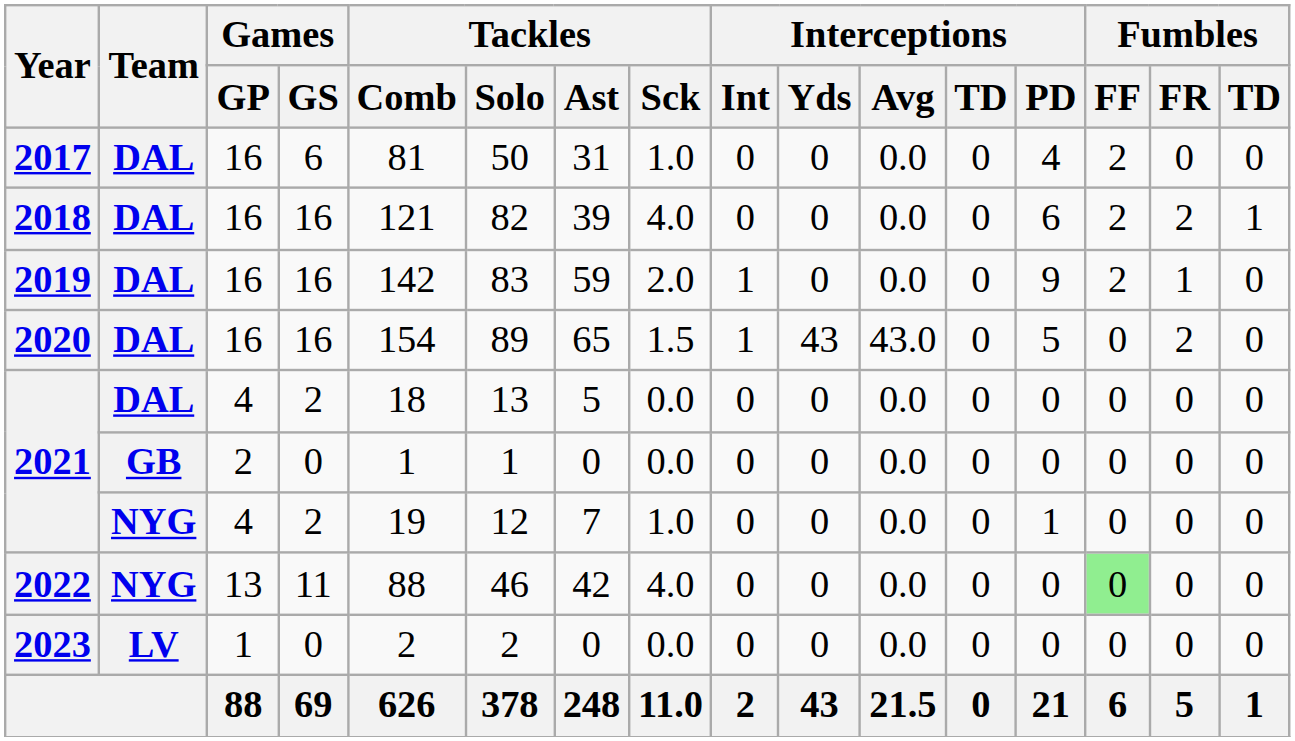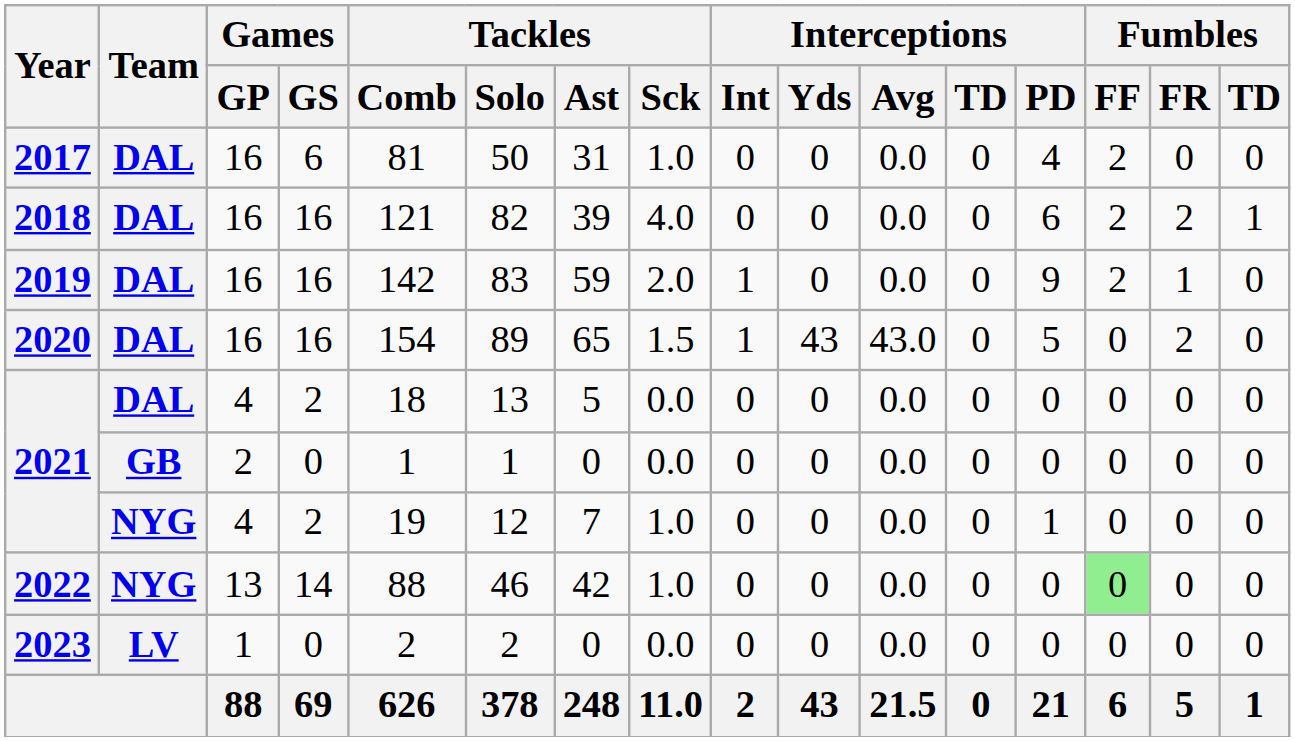 <table class=wikitable style="text-align:center;">
 <tr>
 <th rowspan="2">Year</th>
 <th rowspan="2">Team</th>
 <th colspan="2">Games</th>
 <th colspan="4">Tackles</th>
 <th colspan="5">Interceptions</th>
 <th colspan="3">Fumbles</th>
 </tr>
 <tr>
 <th>GP</th>
 <th>GS</th>
 <th>Comb</th>
 <th>Solo</th>
 <th>Ast</th>
 <th>Sck</th>
 <th>Int</th>
 <th>Yds</th>
 <th>Avg</th>
 <th>TD</th>
 <th>PD</th>
 <th>FF</th>
 <th>FR</th>
 <th>TD</th>
 </tr>
 <tr>
 <th><a href='#'>2017</a></th>
 <th><a href='#'>DAL</a></th>
 <td>16</td>
 <td>6</td>
 <td>81</td>
 <td>50</td>
 <td>31</td>
 <td>1.0</td>
 <td>0</td>
 <td>0</td>
 <td>0.0</td>
 <td>0</td>
 <td>4</td>
 <td>2</td>
 <td>0</td>
 <td>0</td>
 </tr>
 <tr>
 <th><a href='#'>2018</a></th>
 <th><a href='#'>DAL</a></th>
 <td>16</td>
 <td>16</td>
 <td>121</td>
 <td>82</td>
 <td>39</td>
 <td>4.0</td>
 <td>0</td>
 <td>0</td>
 <td>0.0</td>
 <td>0</td>
 <td>6</td>
 <td>2</td>
 <td>2</td>
 <td>1</td>
 </tr>
 <tr>
 <th><a href='#'>2019</a></th>
 <th><a href='#'>DAL</a></th>
 <td>16</td>
 <td>16</td>
 <td>142</td>
 <td>83</td>
 <td>59</td>
 <td>2.0</td>
 <td>1</td>
 <td>0</td>
 <td>0.0</td>
 <td>0</td>
 <td>9</td>
 <td>2</td>
 <td>1</td>
 <td>0</td>
 </tr>
 <tr>
 <th><a href='#'>2020</a></th>
 <th><a href='#'>DAL</a></th>
 <td>16</td>
 <td>16</td>
 <td>154</td>
 <td>89</td>
 <td>65</td>
 <td>1.5</td>
 <td>1</td>
 <td>43</td>
 <td>43.0</td>
 <td>0</td>
 <td>5</td>
 <td>0</td>
 <td>2</td>
 <td>0</td>
 </tr>
 <tr>
 <th rowspan="3"><a href='#'>2021</a></th>
 <th><a href='#'>DAL</a></th>
 <td>4</td>
 <td>2</td>
 <td>18</td>
 <td>13</td>
 <td>5</td>
 <td>0.0</td>
 <td>0</td>
 <td>0</td>
 <td>0.0</td>
 <td>0</td>
 <td>0</td>
 <td>0</td>
 <td>0</td>
 <td>0</td>
 </tr>
 <tr>
 <th><a href='#'>GB</a></th>
 <td>2</td>
 <td>0</td>
 <td>1</td>
 <td>1</td>
 <td>0</td>
 <td>0.0</td>
 <td>0</td>
 <td>0</td>
 <td>0.0</td>
 <td>0</td>
 <td>0</td>
 <td>0</td>
 <td>0</td>
 <td>0</td>
 </tr>
 <tr>
 <th><a href='#'>NYG</a></th>
 <td>4</td>
 <td>2</td>
 <td>19</td>
 <td>12</td>
 <td>7</td>
 <td>1.0</td>
 <td>0</td>
 <td>0</td>
 <td>0.0</td>
 <td>0</td>
 <td>1</td>
 <td>0</td>
 <td>0</td>
 <td>0</td>
 </tr>
 <tr>
 <th><a href='#'>2022</a></th>
 <th><a href='#'>NYG</a></th>
 <td>13</td>
-<td>11</td>
+<td>14</td>
 <td>88</td>
 <td>46</td>
 <td>42</td>
-<td>4.0</td>
+<td>1.0</td>
 <td>0</td>
 <td>0</td>
 <td>0.0</td>
 <td>0</td>
 <td>0</td>
 <td style="background: lightgreen;">0</td>
 <td>0</td>
 <td>0</td>
 </tr>
 <tr>
 <th><a href='#'>2023</a></th>
 <th><a href='#'>LV</a></th>
 <td>1</td>
 <td>0</td>
 <td>2</td>
 <td>2</td>
 <td>0</td>
 <td>0.0</td>
 <td>0</td>
 <td>0</td>
 <td>0.0</td>
 <td>0</td>
 <td>0</td>
 <td>0</td>
 <td>0</td>
 <td>0</td>
 </tr>
 <tr>
 <th colspan="2"></th>
 <th>88</th>
 <th>69</th>
 <th>626</th>
 <th>378</th>
 <th>248</th>
 <th>11.0</th>
 <th>2</th>
 <th>43</th>
 <th>21.5</th>
 <th>0</th>
 <th>21</th>
 <th>6</th>
 <th>5</th>
 <th>1</th>
 </tr>
 <tr>
 </tr>
 </table>
